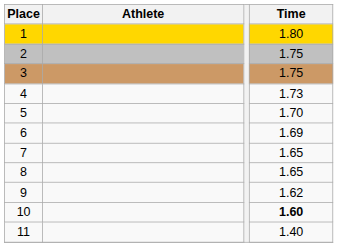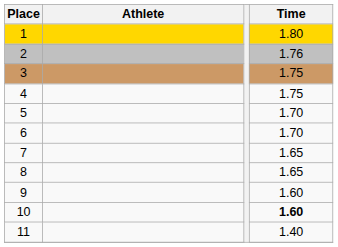 <table class="wikitable" style="text-align:center">
 <tr>
 <th>Place</th>
 <th width=250>Athlete</th>
 <th rowspan=27></th>
 <th width=100>Time</th>
 </tr>
 <tr bgcolor=gold>
 <td>1</td>
 <td align=left></td>
 <td>1.80</td>
 </tr>
 <tr bgcolor=silver>
 <td>2</td>
 <td align=left></td>
-<td>1.75</td>
+<td>1.76</td>
 </tr>
 <tr bgcolor=cc9966>
 <td>3</td>
 <td align=left></td>
 <td>1.75</td>
 </tr>
 <tr>
 <td>4</td>
 <td align=left></td>
-<td>1.73</td>
+<td>1.75</td>
 </tr>
 <tr>
 <td>5</td>
 <td align=left></td>
 <td>1.70</td>
 </tr>
 <tr>
 <td>6</td>
 <td align=left></td>
-<td>1.69</td>
+<td>1.70</td>
 </tr>
 <tr>
 <td>7</td>
 <td align=left></td>
 <td>1.65</td>
 </tr>
 <tr>
 <td>8</td>
 <td align=left></td>
 <td>1.65</td>
 </tr>
 <tr>
 <td>9</td>
 <td align=left></td>
-<td>1.62</td>
+<td>1.60</td>
 </tr>
 <tr>
 <td>10</td>
 <td align=left></td>
 <td><strong>1.60</strong></td>
 </tr>
 <tr>
 <td>11</td>
 <td align=left></td>
 <td>1.40</td>
 </tr>
 <tr>
 </tr>
 </table>
